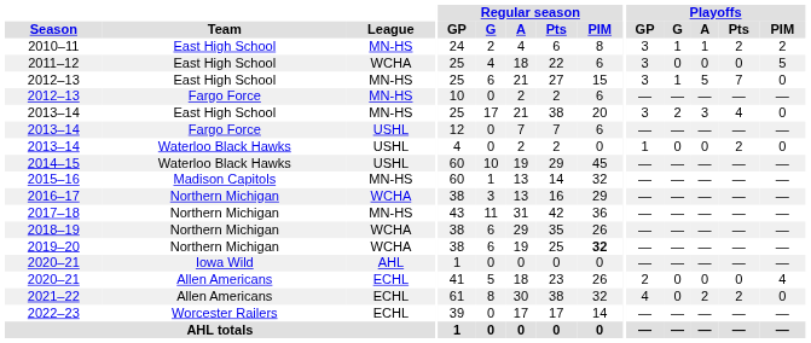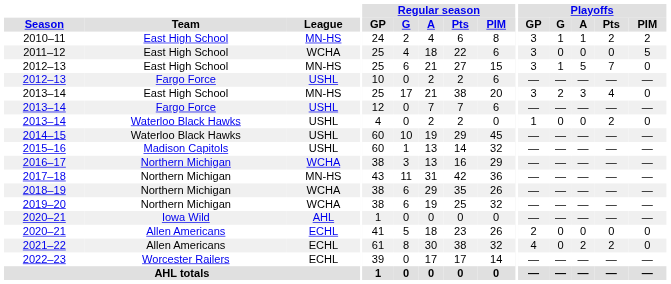 <table border="0" cellpadding="1" cellspacing="0" style="text-align:center; width:60em">
 <tr bgcolor="#e0e0e0">
 <th colspan="3" bgcolor="#ffffff"></th>
 <th rowspan="100" bgcolor="#ffffff"></th>
 <th colspan="5"><a href='#'>Regular season</a></th>
 <th rowspan="100" bgcolor="#ffffff"></th>
 <th colspan="5"><a href='#'>Playoffs</a></th>
 </tr>
 <tr bgcolor="#e0e0e0">
 <th><a href='#'>Season</a></th>
 <th>Team</th>
 <th>League</th>
 <th>GP</th>
 <th><a href='#'>G</a></th>
 <th><a href='#'>A</a></th>
 <th><a href='#'>Pts</a></th>
 <th><a href='#'>PIM</a></th>
 <th>GP</th>
 <th>G</th>
 <th>A</th>
 <th>Pts</th>
 <th>PIM</th>
 </tr>
 <tr>
 <td>2010–11</td>
 <td><a href='#'>East High School</a></td>
 <td><a href='#'>MN-HS</a></td>
 <td>24</td>
 <td>2</td>
 <td>4</td>
 <td>6</td>
 <td>8</td>
 <td>3</td>
 <td>1</td>
 <td>1</td>
 <td>2</td>
 <td>2</td>
 </tr>
 <tr bgcolor="f0f0f0">
 <td>2011–12</td>
 <td>East High School</td>
 <td>WCHA</td>
 <td>25</td>
 <td>4</td>
 <td>18</td>
 <td>22</td>
 <td>6</td>
 <td>3</td>
 <td>0</td>
 <td>0</td>
 <td>0</td>
 <td>5</td>
 </tr>
 <tr>
 <td>2012–13</td>
 <td>East High School</td>
 <td>MN-HS</td>
 <td>25</td>
 <td>6</td>
 <td>21</td>
 <td>27</td>
 <td>15</td>
 <td>3</td>
 <td>1</td>
 <td>5</td>
 <td>7</td>
 <td>0</td>
 </tr>
 <tr bgcolor="f0f0f0">
 <td><a href='#'>2012–13</a></td>
 <td><a href='#'>Fargo Force</a></td>
-<td><a href='#'>MN-HS</a></td>
+<td><a href='#'>USHL</a></td>
 <td>10</td>
 <td>0</td>
 <td>2</td>
 <td>2</td>
 <td>6</td>
 <td>—</td>
 <td>—</td>
 <td>—</td>
 <td>—</td>
 <td>—</td>
 </tr>
 <tr>
 <td>2013–14</td>
 <td>East High School</td>
 <td>MN-HS</td>
 <td>25</td>
 <td>17</td>
 <td>21</td>
 <td>38</td>
 <td>20</td>
 <td>3</td>
 <td>2</td>
 <td>3</td>
 <td>4</td>
 <td>0</td>
 </tr>
 <tr bgcolor="f0f0f0">
 <td><a href='#'>2013–14</a></td>
 <td><a href='#'>Fargo Force</a></td>
 <td><a href='#'>USHL</a></td>
 <td>12</td>
 <td>0</td>
 <td>7</td>
 <td>7</td>
 <td>6</td>
 <td>—</td>
 <td>—</td>
 <td>—</td>
 <td>—</td>
 <td>—</td>
 </tr>
 <tr>
 <td><a href='#'>2013–14</a></td>
 <td><a href='#'>Waterloo Black Hawks</a></td>
 <td>USHL</td>
 <td>4</td>
 <td>0</td>
 <td>2</td>
 <td>2</td>
 <td>0</td>
 <td>1</td>
 <td>0</td>
 <td>0</td>
 <td>2</td>
 <td>0</td>
 </tr>
 <tr bgcolor="f0f0f0">
 <td><a href='#'>2014–15</a></td>
 <td>Waterloo Black Hawks</td>
 <td>USHL</td>
 <td>60</td>
 <td>10</td>
 <td>19</td>
 <td>29</td>
 <td>45</td>
 <td>—</td>
 <td>—</td>
 <td>—</td>
 <td>—</td>
 <td>—</td>
 </tr>
 <tr>
 <td><a href='#'>2015–16</a></td>
 <td><a href='#'>Madison Capitols</a></td>
-<td>MN-HS</td>
+<td>USHL</td>
 <td>60</td>
 <td>1</td>
 <td>13</td>
 <td>14</td>
 <td>32</td>
 <td>—</td>
 <td>—</td>
 <td>—</td>
 <td>—</td>
 <td>—</td>
 </tr>
 <tr bgcolor="f0f0f0">
 <td><a href='#'>2016–17</a></td>
 <td><a href='#'>Northern Michigan</a></td>
 <td><a href='#'>WCHA</a></td>
 <td>38</td>
 <td>3</td>
 <td>13</td>
 <td>16</td>
 <td>29</td>
 <td>—</td>
 <td>—</td>
 <td>—</td>
 <td>—</td>
 <td>—</td>
 </tr>
 <tr>
 <td><a href='#'>2017–18</a></td>
 <td>Northern Michigan</td>
 <td>MN-HS</td>
 <td>43</td>
 <td>11</td>
 <td>31</td>
 <td>42</td>
 <td>36</td>
 <td>—</td>
 <td>—</td>
 <td>—</td>
 <td>—</td>
 <td>—</td>
 </tr>
 <tr bgcolor="f0f0f0">
 <td><a href='#'>2018–19</a></td>
 <td>Northern Michigan</td>
 <td>WCHA</td>
 <td>38</td>
 <td>6</td>
 <td>29</td>
 <td>35</td>
 <td>26</td>
 <td>—</td>
 <td>—</td>
 <td>—</td>
 <td>—</td>
 <td>—</td>
 </tr>
 <tr>
 <td><a href='#'>2019–20</a></td>
 <td>Northern Michigan</td>
 <td>WCHA</td>
 <td>38</td>
 <td>6</td>
 <td>19</td>
 <td>25</td>
-<td><strong>32</strong></td>
+<td>32</td>
 <td>—</td>
 <td>—</td>
 <td>—</td>
 <td>—</td>
 <td>—</td>
 </tr>
 <tr bgcolor="f0f0f0">
 <td><a href='#'>2020–21</a></td>
 <td><a href='#'>Iowa Wild</a></td>
 <td><a href='#'>AHL</a></td>
 <td>1</td>
 <td>0</td>
 <td>0</td>
 <td>0</td>
 <td>0</td>
 <td>—</td>
 <td>—</td>
 <td>—</td>
 <td>—</td>
 <td>—</td>
 </tr>
 <tr>
 <td><a href='#'>2020–21</a></td>
 <td><a href='#'>Allen Americans</a></td>
 <td><a href='#'>ECHL</a></td>
 <td>41</td>
 <td>5</td>
 <td>18</td>
 <td>23</td>
 <td>26</td>
 <td>2</td>
 <td>0</td>
 <td>0</td>
 <td>0</td>
-<td>4</td>
+<td>0</td>
 </tr>
 <tr bgcolor="f0f0f0">
 <td><a href='#'>2021–22</a></td>
 <td>Allen Americans</td>
 <td>ECHL</td>
 <td>61</td>
 <td>8</td>
 <td>30</td>
 <td>38</td>
 <td>32</td>
 <td>4</td>
 <td>0</td>
 <td>2</td>
 <td>2</td>
 <td>0</td>
 </tr>
 <tr>
 <td><a href='#'>2022–23</a></td>
 <td><a href='#'>Worcester Railers</a></td>
 <td>ECHL</td>
 <td>39</td>
 <td>0</td>
 <td>17</td>
 <td>17</td>
 <td>14</td>
 <td>—</td>
 <td>—</td>
 <td>—</td>
 <td>—</td>
 <td>—</td>
 </tr>
 <tr bgcolor="#e0e0e0">
 <th colspan="3">AHL totals</th>
 <th>1</th>
 <th>0</th>
 <th>0</th>
 <th>0</th>
 <th>0</th>
 <th>—</th>
 <th>—</th>
 <th>—</th>
 <th>—</th>
 <th>—</th>
 </tr>
 </table>
